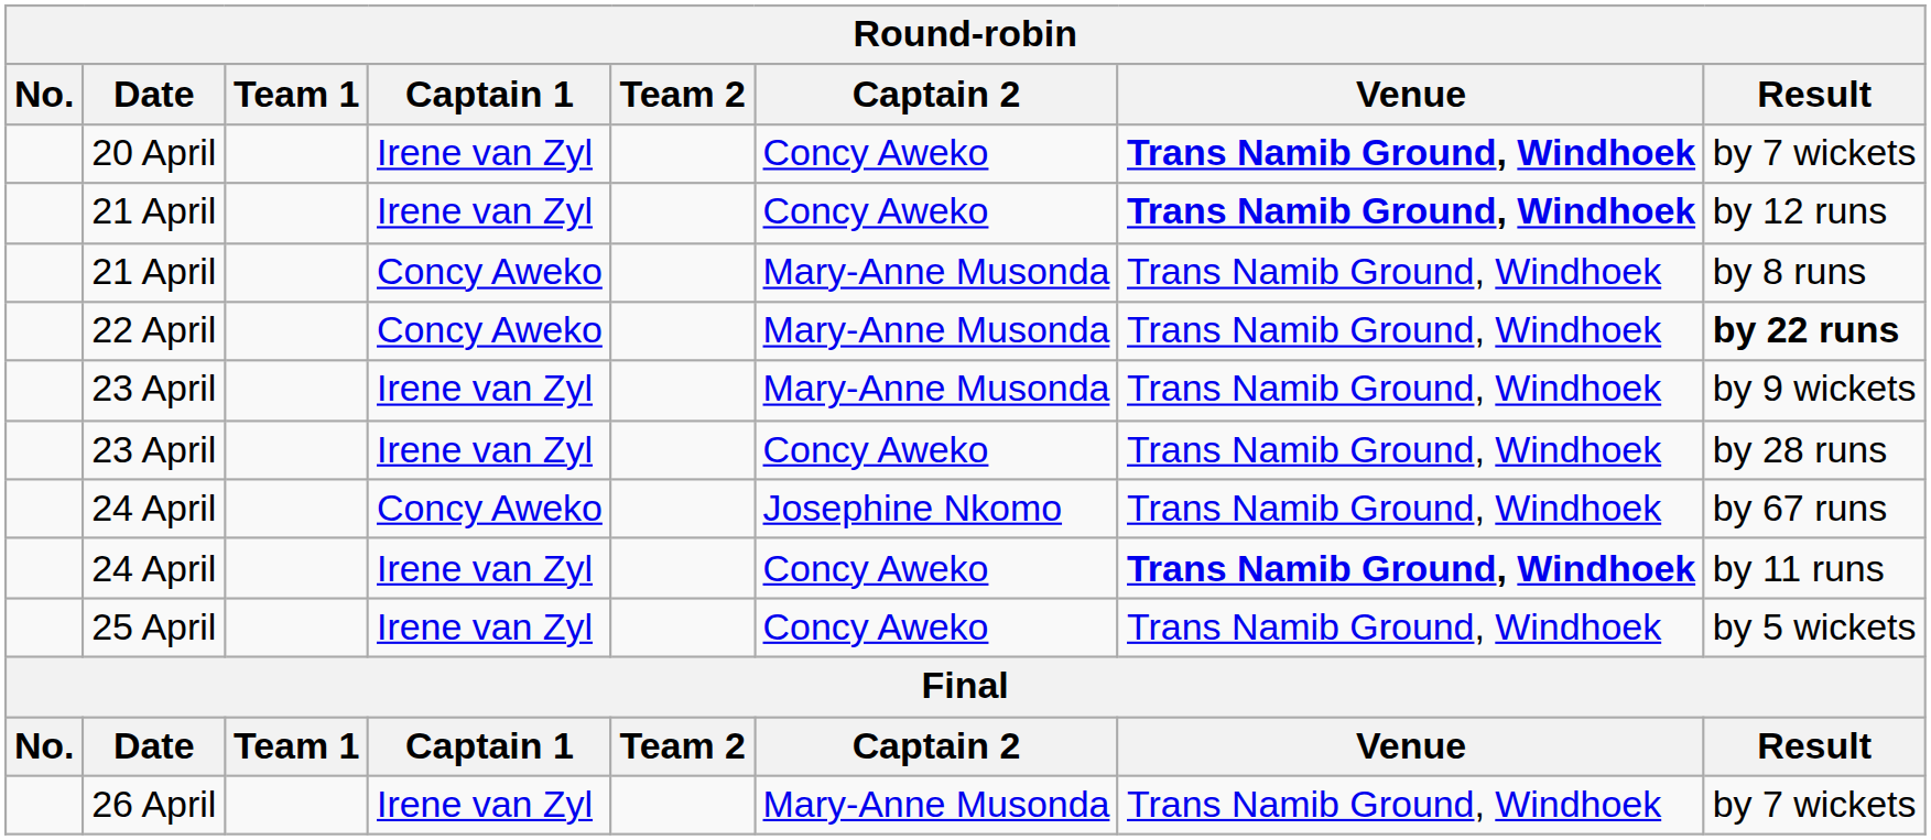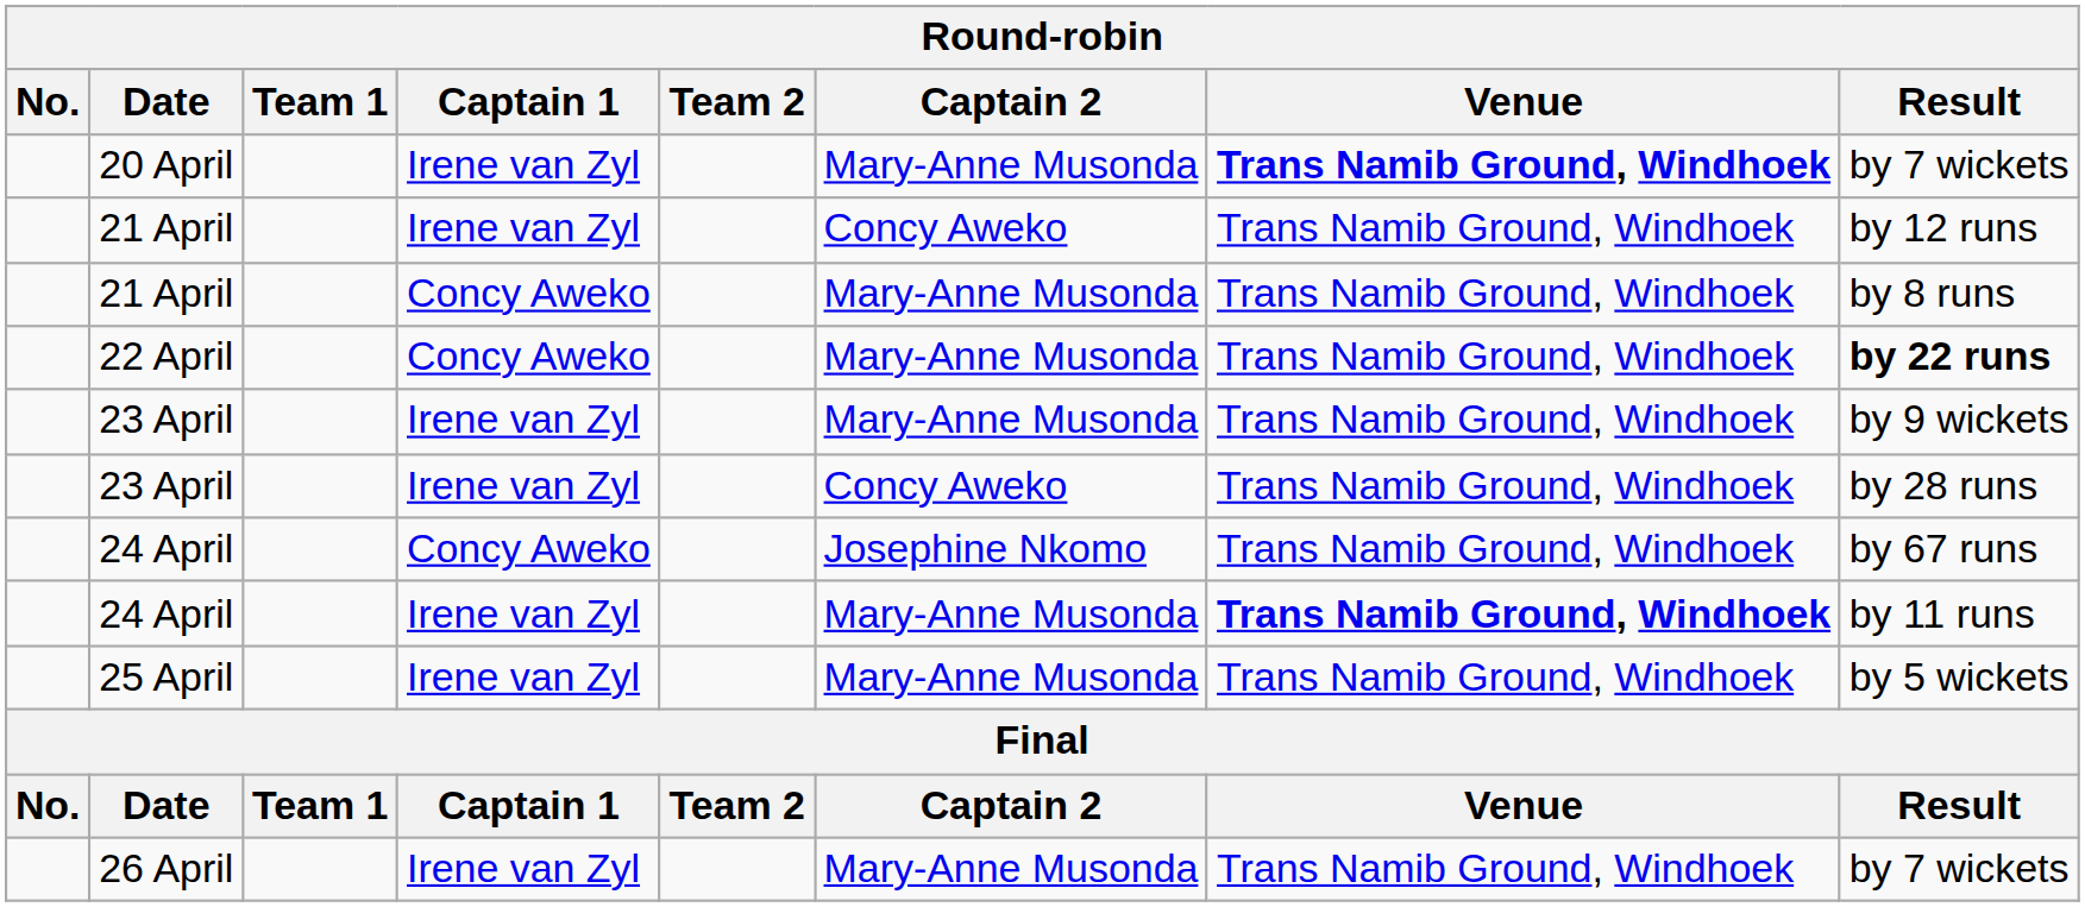 <table class="wikitable">
 <tr>
 <th colspan="9">Round-robin</th>
 </tr>
 <tr>
 <th>No.</th>
 <th>Date</th>
 <th>Team 1</th>
 <th>Captain 1</th>
 <th>Team 2</th>
 <th>Captain 2</th>
 <th>Venue</th>
 <th>Result</th>
 </tr>
 <tr>
 <td></td>
 <td>20 April</td>
 <td></td>
 <td><a href='#'>Irene van Zyl</a></td>
 <td></td>
-<td><a href='#'>Concy Aweko</a></td>
+<td><a href='#'>Mary-Anne Musonda</a></td>
 <td><strong><a href='#'>Trans Namib Ground</a>, <a href='#'>Windhoek</a></strong></td>
 <td> by 7 wickets</td>
 </tr>
 <tr>
 <td></td>
 <td>21 April</td>
 <td></td>
 <td><a href='#'>Irene van Zyl</a></td>
 <td></td>
 <td><a href='#'>Concy Aweko</a></td>
-<td><strong><a href='#'>Trans Namib Ground</a>, <a href='#'>Windhoek</a></strong></td>
+<td><a href='#'>Trans Namib Ground</a>, <a href='#'>Windhoek</a></td>
 <td> by 12 runs</td>
 </tr>
 <tr>
 <td></td>
 <td>21 April</td>
 <td></td>
 <td><a href='#'>Concy Aweko</a></td>
 <td></td>
 <td><a href='#'>Mary-Anne Musonda</a></td>
 <td><a href='#'>Trans Namib Ground</a>, <a href='#'>Windhoek</a></td>
 <td> by 8 runs</td>
 </tr>
 <tr>
 <td></td>
 <td>22 April</td>
 <td></td>
 <td><a href='#'>Concy Aweko</a></td>
 <td></td>
 <td><a href='#'>Mary-Anne Musonda</a></td>
 <td><a href='#'>Trans Namib Ground</a>, <a href='#'>Windhoek</a></td>
 <td><strong> by 22 runs</strong></td>
 </tr>
 <tr>
 <td></td>
 <td>23 April</td>
 <td></td>
 <td><a href='#'>Irene van Zyl</a></td>
 <td></td>
 <td><a href='#'>Mary-Anne Musonda</a></td>
 <td><a href='#'>Trans Namib Ground</a>, <a href='#'>Windhoek</a></td>
 <td> by 9 wickets</td>
 </tr>
 <tr>
 <td></td>
 <td>23 April</td>
 <td></td>
 <td><a href='#'>Irene van Zyl</a></td>
 <td></td>
 <td><a href='#'>Concy Aweko</a></td>
 <td><a href='#'>Trans Namib Ground</a>, <a href='#'>Windhoek</a></td>
 <td> by 28 runs</td>
 </tr>
 <tr>
 <td></td>
 <td>24 April</td>
 <td></td>
 <td><a href='#'>Concy Aweko</a></td>
 <td></td>
 <td><a href='#'>Josephine Nkomo</a></td>
 <td><a href='#'>Trans Namib Ground</a>, <a href='#'>Windhoek</a></td>
 <td> by 67 runs</td>
 </tr>
 <tr>
 <td></td>
 <td>24 April</td>
 <td></td>
 <td><a href='#'>Irene van Zyl</a></td>
 <td></td>
-<td><a href='#'>Concy Aweko</a></td>
+<td><a href='#'>Mary-Anne Musonda</a></td>
 <td><strong><a href='#'>Trans Namib Ground</a>, <a href='#'>Windhoek</a></strong></td>
 <td> by 11 runs</td>
 </tr>
 <tr>
 <td></td>
 <td>25 April</td>
 <td></td>
 <td><a href='#'>Irene van Zyl</a></td>
 <td></td>
-<td><a href='#'>Concy Aweko</a></td>
+<td><a href='#'>Mary-Anne Musonda</a></td>
 <td><a href='#'>Trans Namib Ground</a>, <a href='#'>Windhoek</a></td>
 <td> by 5 wickets</td>
 </tr>
 <tr>
 <th colspan="9">Final</th>
 </tr>
 <tr>
 <th>No.</th>
 <th>Date</th>
 <th>Team 1</th>
 <th>Captain 1</th>
 <th>Team 2</th>
 <th>Captain 2</th>
 <th>Venue</th>
 <th>Result</th>
 </tr>
 <tr>
 <td></td>
 <td>26 April</td>
 <td></td>
 <td><a href='#'>Irene van Zyl</a></td>
 <td></td>
 <td><a href='#'>Mary-Anne Musonda</a></td>
 <td><a href='#'>Trans Namib Ground</a>, <a href='#'>Windhoek</a></td>
 <td> by 7 wickets</td>
 </tr>
 </table>
